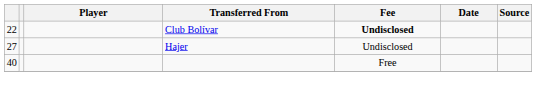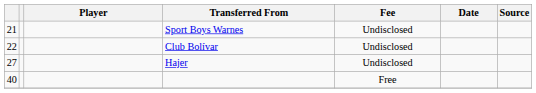 <table class="wikitable plainrowheaders sortable" style="font-size:95%">
 <tr>
 <th></th>
 <th></th>
 <th scope="col" style="width:200px;"><strong>Player</strong></th>
 <th scope="col" style="width:250px;"><strong>Transferred From</strong></th>
 <th scope="col" style="width:150px;"><strong>Fee</strong></th>
 <th scope="col" style="width:78px;"><strong>Date</strong></th>
 <th><strong>Source</strong></th>
 </tr>
 <tr>
+<td align=center>21</td>
+<td align=center></td>
+<td></td>
+<td> <a href='#'>Sport Boys Warnes</a></td>
+<td align=center>Undisclosed</td>
+<td align=center></td>
+<td align=center></td>
+</tr>
+<tr>
 <td align=center>22</td>
 <td align=center></td>
 <td></td>
 <td> <a href='#'>Club Bolívar</a></td>
-<td align=center><strong>Undisclosed</strong></td>
+<td align=center>Undisclosed</td>
 <td align=center></td>
 <td align=center></td>
 </tr>
 <tr>
 <td align=center>27</td>
 <td align=center></td>
 <td></td>
 <td> <a href='#'>Hajer</a></td>
 <td align=center>Undisclosed</td>
 <td align=center></td>
 <td align=center></td>
 </tr>
 <tr>
 <td align=center>40</td>
 <td align=center></td>
 <td></td>
 <td></td>
 <td align=center>Free</td>
 <td align=center></td>
 <td align=center></td>
 </tr>
 <tr>
 </tr>
 </table>
